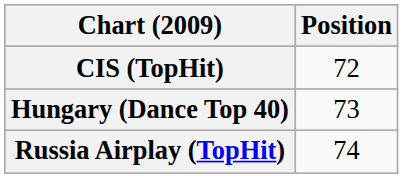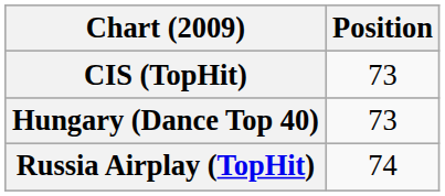 <table class="wikitable sortable plainrowheaders">
 <tr>
 <th>Chart (2009)</th>
 <th>Position</th>
 </tr>
 <tr>
 <th scope="row">CIS (TopHit)</th>
-<td style="text-align:center;">72</td>
+<td style="text-align:center;">73</td>
 </tr>
 <tr>
 <th scope="row">Hungary (Dance Top 40)</th>
 <td style="text-align:center;">73</td>
 </tr>
 <tr>
 <th scope="row">Russia Airplay (<a href='#'>TopHit</a>)</th>
 <td style="text-align:center;">74</td>
 </tr>
 </table>
